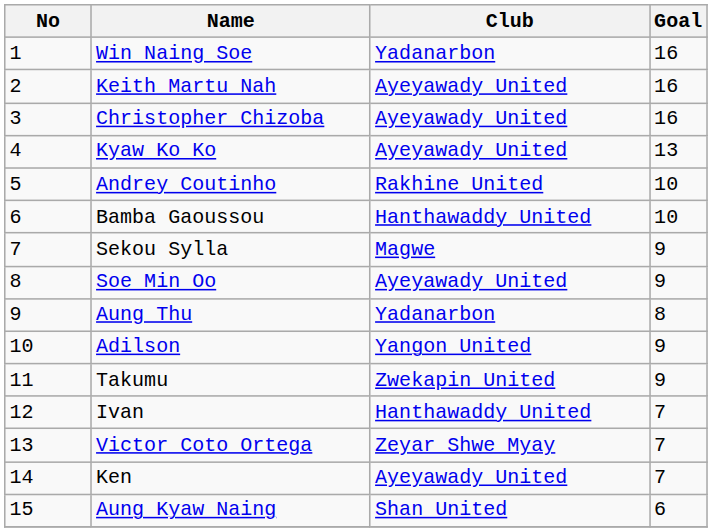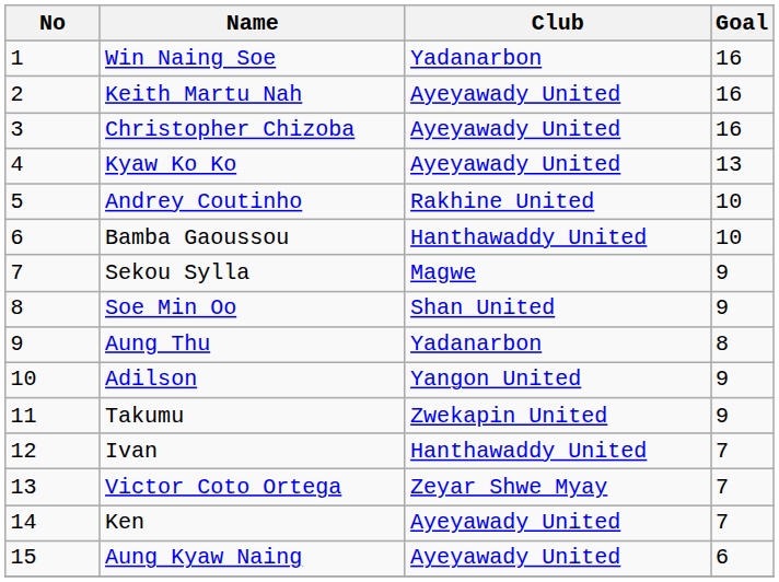 <table class="wikitable">
 <tr>
 <th style="width:50px;">No</th>
 <th style="width:175px;">Name</th>
 <th style="width:175px;">Club</th>
 <th style="width:25px;">Goal</th>
 </tr>
 <tr>
 <td>1</td>
 <td> <a href='#'>Win Naing Soe</a></td>
 <td><a href='#'>Yadanarbon</a></td>
 <td>16</td>
 </tr>
 <tr>
 <td>2</td>
 <td> <a href='#'>Keith Martu Nah</a></td>
 <td><a href='#'>Ayeyawady United</a></td>
 <td>16</td>
 </tr>
 <tr>
 <td>3</td>
 <td> <a href='#'>Christopher Chizoba</a></td>
 <td><a href='#'>Ayeyawady United</a></td>
 <td>16</td>
 </tr>
 <tr>
 <td>4</td>
 <td> <a href='#'>Kyaw Ko Ko</a></td>
 <td><a href='#'>Ayeyawady United</a></td>
 <td>13</td>
 </tr>
 <tr>
 <td>5</td>
 <td> <a href='#'>Andrey Coutinho</a></td>
 <td><a href='#'>Rakhine United</a></td>
 <td>10</td>
 </tr>
 <tr>
 <td>6</td>
 <td> Bamba Gaoussou</td>
 <td><a href='#'>Hanthawaddy United</a></td>
 <td>10</td>
 </tr>
 <tr>
 <td>7</td>
 <td> Sekou Sylla</td>
 <td><a href='#'>Magwe</a></td>
 <td>9</td>
 </tr>
 <tr>
 <td>8</td>
 <td> <a href='#'>Soe Min Oo</a></td>
-<td><a href='#'>Ayeyawady United</a></td>
+<td><a href='#'>Shan United</a></td>
 <td>9</td>
 </tr>
 <tr>
 <td>9</td>
 <td> <a href='#'>Aung Thu</a></td>
 <td><a href='#'>Yadanarbon</a></td>
 <td>8</td>
 </tr>
 <tr>
 <td>10</td>
 <td> <a href='#'>Adilson</a></td>
 <td><a href='#'>Yangon United</a></td>
 <td>9</td>
 </tr>
 <tr>
 <td>11</td>
 <td> Takumu</td>
 <td><a href='#'>Zwekapin United</a></td>
 <td>9</td>
 </tr>
 <tr>
 <td>12</td>
 <td> Ivan</td>
 <td><a href='#'>Hanthawaddy United</a></td>
 <td>7</td>
 </tr>
 <tr>
 <td>13</td>
 <td> <a href='#'>Victor Coto Ortega</a></td>
 <td><a href='#'>Zeyar Shwe Myay</a></td>
 <td>7</td>
 </tr>
 <tr>
 <td>14</td>
 <td> Ken</td>
 <td><a href='#'>Ayeyawady United</a></td>
 <td>7</td>
 </tr>
 <tr>
 <td>15</td>
 <td> <a href='#'>Aung Kyaw Naing</a></td>
-<td><a href='#'>Shan United</a></td>
+<td><a href='#'>Ayeyawady United</a></td>
 <td>6</td>
 </tr>
 <tr>
 </tr>
 </table>
